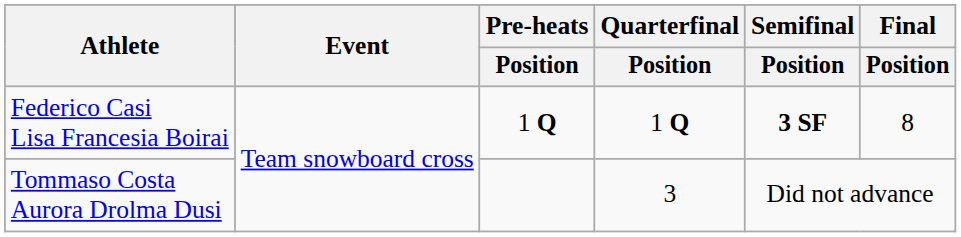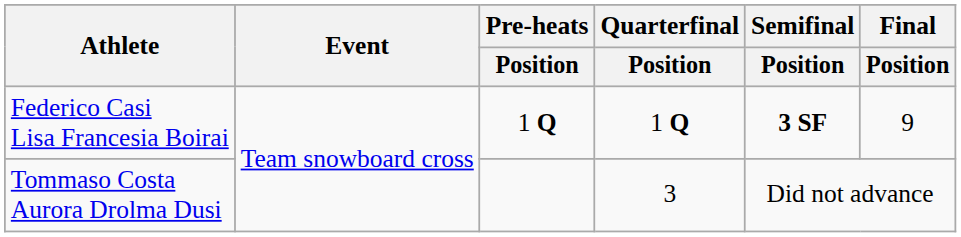 <table class="wikitable" style="font-size:90%">
 <tr>
 <th rowspan="2">Athlete</th>
 <th rowspan="2">Event</th>
 <th>Pre-heats</th>
 <th>Quarterfinal</th>
 <th>Semifinal</th>
 <th>Final</th>
 </tr>
 <tr style="font-size:95%">
 <th>Position</th>
 <th>Position</th>
 <th>Position</th>
 <th>Position</th>
 </tr>
 <tr align=center>
 <td align=left><a href='#'>Federico Casi</a><br><a href='#'>Lisa Francesia Boirai</a></td>
 <td align=left rowspan=2><a href='#'>Team snowboard cross</a></td>
 <td>1 <strong>Q</strong></td>
 <td>1 <strong>Q</strong></td>
 <td><strong>3 SF</strong></td>
-<td>8</td>
+<td>9</td>
 </tr>
 <tr align=center>
 <td align=left><a href='#'>Tommaso Costa</a><br><a href='#'>Aurora Drolma Dusi</a></td>
 <td></td>
 <td>3</td>
 <td colspan=2>Did not advance</td>
 </tr>
 </table>
